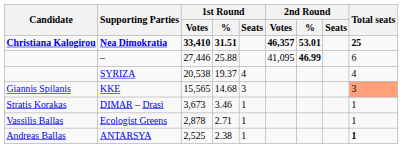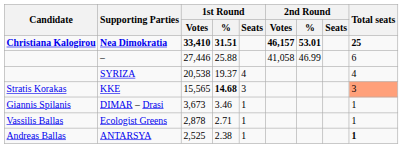 <table class=wikitable>
 <tr>
 <th rowspan=2>Candidate</th>
 <th rowspan=2>Supporting Parties</th>
 <th colspan=3>1st Round</th>
 <th colspan=3>2nd Round</th>
 <th rowspan=2>Total seats</th>
 </tr>
 <tr>
 <th>Votes</th>
 <th>%</th>
 <th>Seats</th>
 <th>Votes</th>
 <th>%</th>
 <th>Seats</th>
 </tr>
 <tr style="font-weight: bold">
 <td><a href='#'>Christiana Kalogirou</a></td>
 <td><a href='#'>Nea Dimokratia</a></td>
 <td>33,410</td>
 <td>31.51</td>
 <td></td>
-<td>46,357</td>
+<td>46,157</td>
 <td>53.01</td>
 <td></td>
 <td>25</td>
 </tr>
 <tr>
 <td></td>
 <td>–</td>
 <td>27,446</td>
 <td>25.88</td>
 <td></td>
-<td>41,095</td>
-<td><strong>46.99</strong></td>
+<td>41,058</td>
+<td>46.99</td>
 <td></td>
 <td>6</td>
 </tr>
 <tr>
 <td></td>
 <td><a href='#'>SYRIZA</a></td>
 <td>20,538</td>
 <td>19.37</td>
 <td>4</td>
 <td></td>
 <td></td>
 <td></td>
 <td>4</td>
 </tr>
 <tr>
-<td><a href='#'>Giannis Spilanis</a></td>
+<td><a href='#'>Stratis Korakas</a></td>
 <td><a href='#'>KKE</a></td>
 <td>15,565</td>
-<td>14.68</td>
+<td><strong>14.68</strong></td>
 <td>3</td>
 <td></td>
 <td></td>
 <td></td>
 <td style="background: lightsalmon;">3</td>
 </tr>
 <tr>
-<td><a href='#'>Stratis Korakas</a></td>
+<td><a href='#'>Giannis Spilanis</a></td>
 <td><a href='#'>DIMAR</a> – <a href='#'>Drasi</a></td>
 <td>3,673</td>
 <td>3.46</td>
 <td>1</td>
 <td></td>
 <td></td>
 <td></td>
 <td>1</td>
 </tr>
 <tr>
 <td><a href='#'>Vassilis Ballas</a></td>
 <td><a href='#'>Ecologist Greens</a></td>
 <td>2,878</td>
 <td>2.71</td>
 <td>1</td>
 <td></td>
 <td></td>
 <td></td>
 <td>1</td>
 </tr>
 <tr>
 <td><a href='#'>Andreas Ballas</a></td>
 <td><a href='#'>ANTARSYA</a></td>
 <td>2,525</td>
 <td>2.38</td>
 <td>1</td>
 <td></td>
 <td></td>
 <td></td>
 <td><strong>1</strong></td>
 </tr>
 </table>
